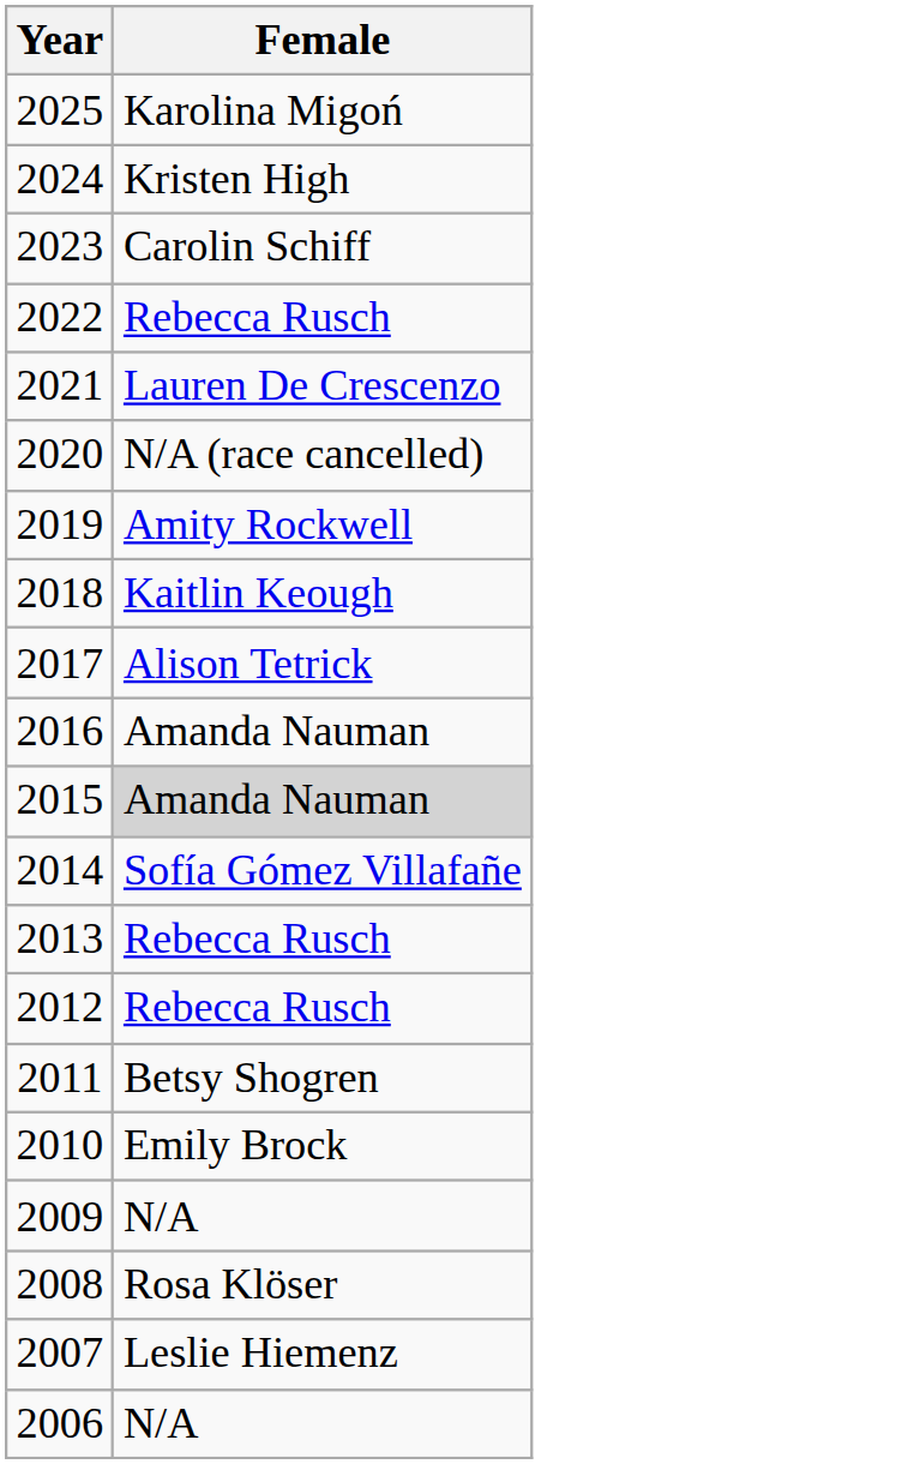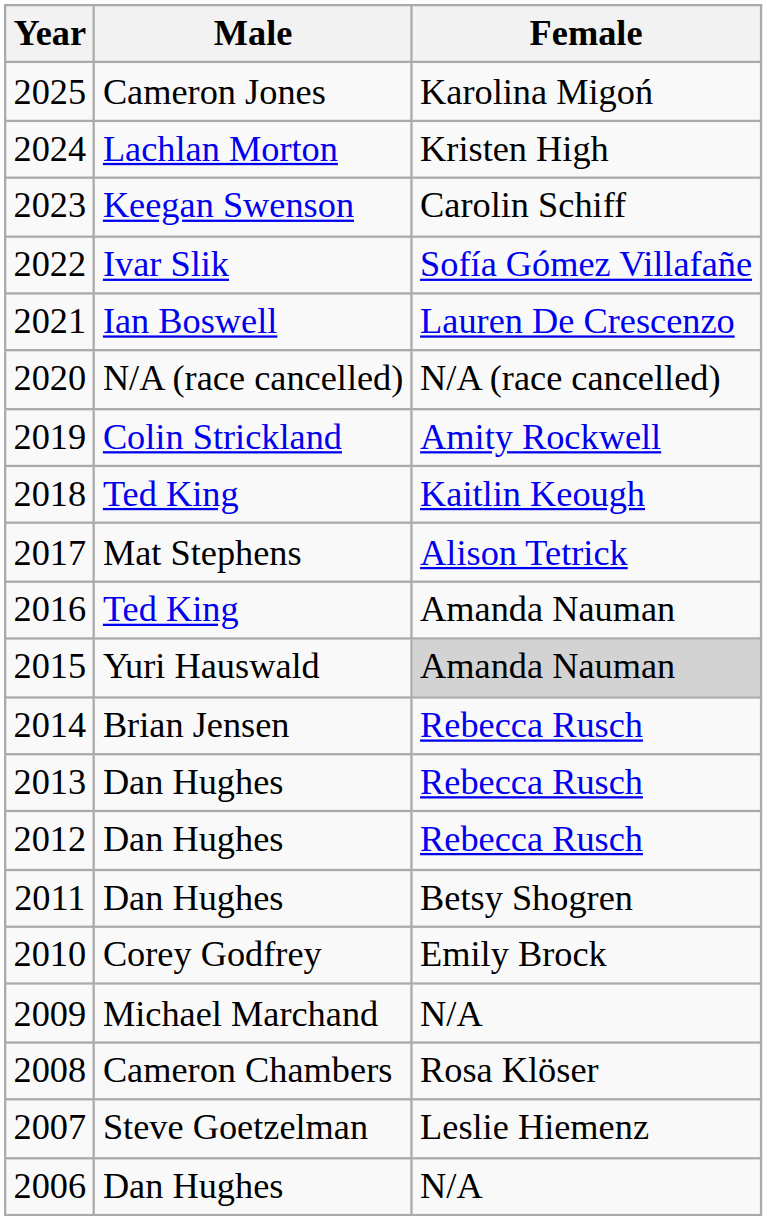 <table class="wikitable">
 <tr>
 <th>Year</th>
+<th>Male</th>
 <th>Female</th>
 </tr>
 <tr>
 <td align=center>2025</td>
+<td> Cameron Jones</td>
 <td> Karolina Migoń</td>
 </tr>
 <tr>
 <td align=center>2024</td>
+<td> <a href='#'>Lachlan Morton</a></td>
 <td> Kristen High</td>
 </tr>
 <tr>
 <td align=center>2023</td>
+<td> <a href='#'>Keegan Swenson</a></td>
 <td> Carolin Schiff</td>
 </tr>
 <tr>
 <td align=center>2022</td>
-<td> <a href='#'>Rebecca Rusch</a></td>
+<td> <a href='#'>Ivar Slik</a></td>
+<td> <a href='#'>Sofía Gómez Villafañe</a></td>
 </tr>
 <tr>
 <td align=center>2021</td>
+<td> <a href='#'>Ian Boswell</a></td>
 <td> <a href='#'>Lauren De Crescenzo</a></td>
 </tr>
 <tr>
 <td align=center>2020</td>
 <td>N/A (race cancelled)</td>
+<td>N/A (race cancelled)</td>
 </tr>
 <tr>
 <td align=center>2019</td>
+<td> <a href='#'>Colin Strickland</a></td>
 <td> <a href='#'>Amity Rockwell</a></td>
 </tr>
 <tr>
 <td align=center>2018</td>
+<td> <a href='#'>Ted King</a></td>
 <td> <a href='#'>Kaitlin Keough</a></td>
 </tr>
 <tr>
 <td align=center>2017</td>
+<td> Mat Stephens</td>
 <td> <a href='#'>Alison Tetrick</a></td>
 </tr>
 <tr>
 <td align=center>2016</td>
+<td> <a href='#'>Ted King</a></td>
 <td> Amanda Nauman</td>
 </tr>
 <tr>
 <td align=center>2015</td>
+<td> Yuri Hauswald</td>
 <td style="background: lightgrey;"> Amanda Nauman</td>
 </tr>
 <tr>
 <td align=center>2014</td>
-<td> <a href='#'>Sofía Gómez Villafañe</a></td>
+<td> Brian Jensen</td>
+<td> <a href='#'>Rebecca Rusch</a></td>
 </tr>
 <tr>
 <td align=center>2013</td>
+<td> Dan Hughes</td>
 <td> <a href='#'>Rebecca Rusch</a></td>
 </tr>
 <tr>
 <td align=center>2012</td>
+<td> Dan Hughes</td>
 <td> <a href='#'>Rebecca Rusch</a></td>
 </tr>
 <tr>
 <td align=center>2011</td>
+<td> Dan Hughes</td>
 <td> Betsy Shogren</td>
 </tr>
 <tr>
 <td align=center>2010</td>
+<td> Corey Godfrey</td>
 <td> Emily Brock</td>
 </tr>
 <tr>
 <td align=center>2009</td>
+<td> Michael Marchand</td>
 <td>N/A</td>
 </tr>
 <tr>
 <td align=center>2008</td>
+<td> Cameron Chambers</td>
 <td> Rosa Klöser</td>
 </tr>
 <tr>
 <td align=center>2007</td>
+<td> Steve Goetzelman</td>
 <td> Leslie Hiemenz</td>
 </tr>
 <tr>
 <td align=center>2006</td>
+<td> Dan Hughes</td>
 <td>N/A</td>
 </tr>
 </table>
